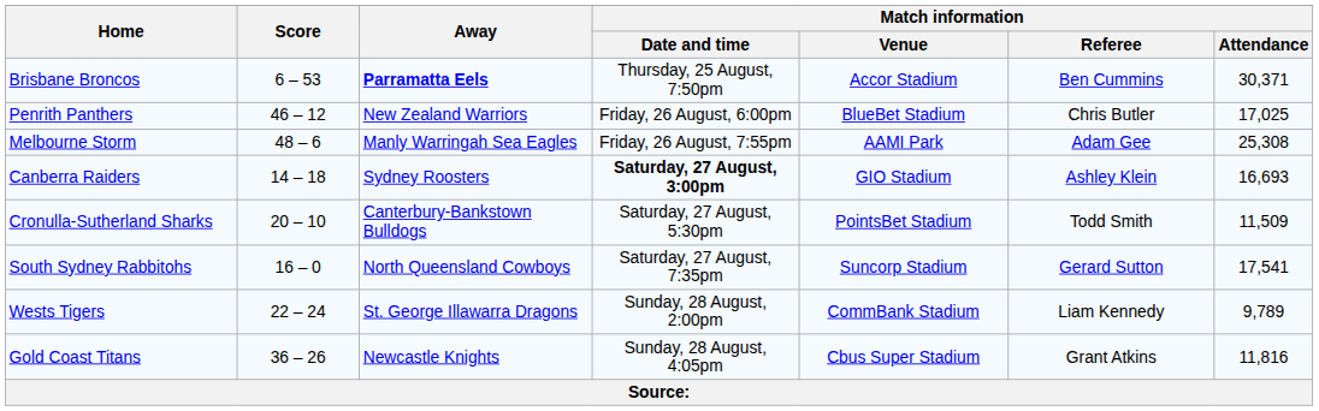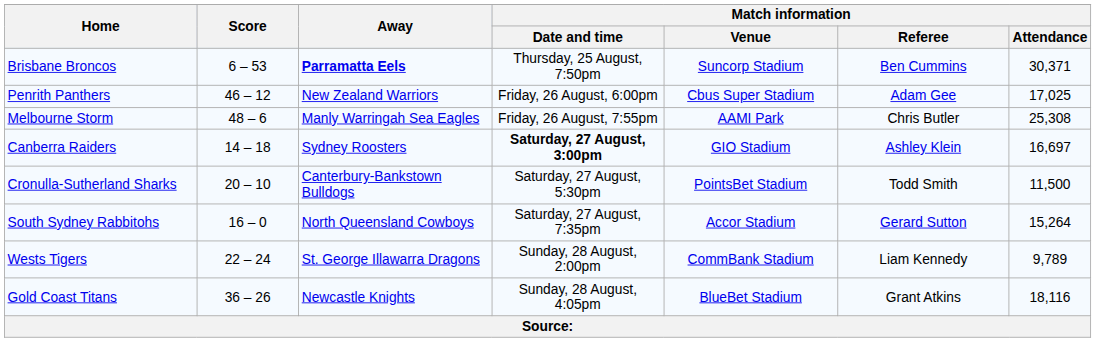 <table class="wikitable" style="border-collapse:collapse; text-align:center; width:100%;">
 <tr style="background:#c1d8ff;">
 </tr>
 <tr style="background:#c1d8ff;">
 <th rowspan="2" style="width:19%;">Home</th>
 <th rowspan="2" style="width:10%;">Score</th>
 <th rowspan="2" style="width:19%;">Away</th>
 <th colspan="6">Match information</th>
 </tr>
 <tr style="background:#efefef;">
 <th width=17%>Date and time</th>
 <th width=17%>Venue</th>
 <th width=17%>Referee</th>
 <th width=5%>Attendance</th>
 </tr>
 <tr style="text-align:center; background:#f5faff;">
 <td align="left"> <a href='#'>Brisbane Broncos</a></td>
 <td>6 – 53</td>
 <td align="left"><strong> <a href='#'>Parramatta Eels</a></strong></td>
 <td>Thursday, 25 August, 7:50pm</td>
-<td><a href='#'>Accor Stadium</a></td>
+<td><a href='#'>Suncorp Stadium</a></td>
 <td><a href='#'>Ben Cummins</a></td>
 <td>30,371</td>
 </tr>
 <tr style="text-align:center; background:#f5faff;">
 <td align="left"> <a href='#'>Penrith Panthers</a></td>
 <td>46 – 12</td>
 <td align="left"> <a href='#'>New Zealand Warriors</a></td>
 <td>Friday, 26 August, 6:00pm</td>
-<td><a href='#'>BlueBet Stadium</a></td>
-<td>Chris Butler</td>
+<td><a href='#'>Cbus Super Stadium</a></td>
+<td><a href='#'>Adam Gee</a></td>
 <td>17,025</td>
 </tr>
 <tr style="text-align:center; background:#f5faff;">
 <td align="left"> <a href='#'>Melbourne Storm</a></td>
 <td>48 – 6</td>
 <td align="left"> <a href='#'>Manly Warringah Sea Eagles</a></td>
 <td>Friday, 26 August, 7:55pm</td>
 <td><a href='#'>AAMI Park</a></td>
-<td><a href='#'>Adam Gee</a></td>
+<td>Chris Butler</td>
 <td>25,308</td>
 </tr>
 <tr style="text-align:center; background:#f5faff;">
 <td align="left"> <a href='#'>Canberra Raiders</a></td>
 <td>14 – 18</td>
 <td align="left"> <a href='#'>Sydney Roosters</a></td>
 <td><strong>Saturday, 27 August, 3:00pm</strong></td>
 <td><a href='#'>GIO Stadium</a></td>
 <td><a href='#'>Ashley Klein</a></td>
-<td>16,693</td>
+<td>16,697</td>
 </tr>
 <tr style="text-align:center; background:#f5faff;">
 <td align="left"> <a href='#'>Cronulla-Sutherland Sharks</a></td>
 <td>20 – 10</td>
 <td align="left"> <a href='#'>Canterbury-Bankstown Bulldogs</a></td>
 <td>Saturday, 27 August, 5:30pm</td>
 <td><a href='#'>PointsBet Stadium</a></td>
 <td>Todd Smith</td>
-<td>11,509</td>
+<td>11,500</td>
 </tr>
 <tr style="text-align:center; background:#f5faff;">
 <td align="left"> <a href='#'>South Sydney Rabbitohs</a></td>
 <td>16 – 0</td>
 <td align="left"> <a href='#'>North Queensland Cowboys</a></td>
 <td>Saturday, 27 August, 7:35pm</td>
-<td><a href='#'>Suncorp Stadium</a></td>
+<td><a href='#'>Accor Stadium</a></td>
 <td><a href='#'>Gerard Sutton</a></td>
-<td>17,541</td>
+<td>15,264</td>
 </tr>
 <tr style="text-align:center; background:#f5faff;">
 <td align="left"> <a href='#'>Wests Tigers</a></td>
 <td>22 – 24</td>
 <td align="left"> <a href='#'>St. George Illawarra Dragons</a></td>
 <td>Sunday, 28 August, 2:00pm</td>
 <td><a href='#'>CommBank Stadium</a></td>
 <td>Liam Kennedy</td>
 <td>9,789</td>
 </tr>
 <tr style="text-align:center; background:#f5faff;">
 <td align="left"> <a href='#'>Gold Coast Titans</a></td>
 <td>36 – 26</td>
 <td align="left"> <a href='#'>Newcastle Knights</a></td>
 <td>Sunday, 28 August, 4:05pm</td>
-<td><a href='#'>Cbus Super Stadium</a></td>
+<td><a href='#'>BlueBet Stadium</a></td>
 <td>Grant Atkins</td>
-<td>11,816</td>
+<td>18,116</td>
 </tr>
 <tr>
 <th colspan="7">Source:</th>
 </tr>
 </table>
